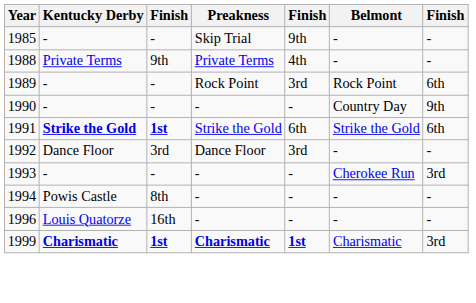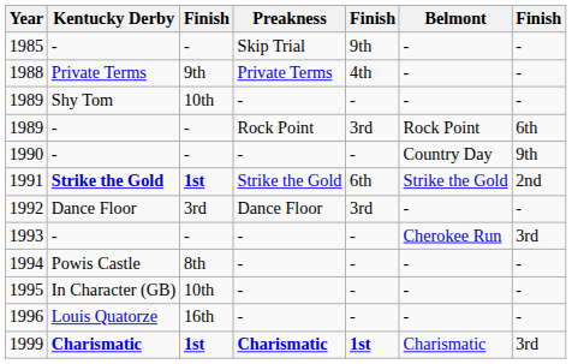 <table class="wikitable">
 <tr>
 <th>Year</th>
 <th>Kentucky Derby</th>
 <th>Finish</th>
 <th>Preakness</th>
 <th>Finish</th>
 <th>Belmont</th>
 <th>Finish</th>
 </tr>
 <tr>
 <td>1985</td>
 <td>-</td>
 <td>-</td>
 <td>Skip Trial</td>
 <td>9th</td>
 <td>-</td>
 <td>-</td>
 </tr>
 <tr>
 <td>1988</td>
 <td><a href='#'>Private Terms</a></td>
 <td>9th</td>
 <td><a href='#'>Private Terms</a></td>
 <td>4th</td>
 <td>-</td>
 <td>-</td>
 </tr>
 <tr>
 <td>1989</td>
+<td>Shy Tom</td>
+<td>10th</td>
+<td>-</td>
+<td>-</td>
+<td>-</td>
+<td>-</td>
+</tr>
+<tr>
+<td>1989</td>
 <td>-</td>
 <td>-</td>
 <td>Rock Point</td>
 <td>3rd</td>
 <td>Rock Point</td>
 <td>6th</td>
 </tr>
 <tr>
 <td>1990</td>
 <td>-</td>
 <td>-</td>
 <td>-</td>
 <td>-</td>
 <td>Country Day</td>
 <td>9th</td>
 </tr>
 <tr>
 <td>1991</td>
 <td><strong><a href='#'>Strike the Gold</a></strong></td>
 <td><strong><a href='#'>1st</a></strong></td>
 <td><a href='#'>Strike the Gold</a></td>
 <td>6th</td>
 <td><a href='#'>Strike the Gold</a></td>
-<td>6th</td>
+<td>2nd</td>
 </tr>
 <tr>
 <td>1992</td>
 <td>Dance Floor</td>
 <td>3rd</td>
 <td>Dance Floor</td>
 <td>3rd</td>
 <td>-</td>
 <td>-</td>
 </tr>
 <tr>
 <td>1993</td>
 <td>-</td>
 <td>-</td>
 <td>-</td>
 <td>-</td>
 <td><a href='#'>Cherokee Run</a></td>
 <td>3rd</td>
 </tr>
 <tr>
 <td>1994</td>
 <td>Powis Castle</td>
 <td>8th</td>
 <td>-</td>
 <td>-</td>
 <td>-</td>
 <td>-</td>
 </tr>
 <tr>
+<td>1995</td>
+<td>In Character (GB)</td>
+<td>10th</td>
+<td>-</td>
+<td>-</td>
+<td>-</td>
+<td>-</td>
+</tr>
+<tr>
 <td>1996</td>
 <td><a href='#'>Louis Quatorze</a></td>
 <td>16th</td>
 <td>-</td>
 <td>-</td>
 <td>-</td>
 <td>-</td>
 </tr>
 <tr>
 <td>1999</td>
 <td><strong><a href='#'>Charismatic</a></strong></td>
 <td><strong><a href='#'>1st</a></strong></td>
 <td><strong><a href='#'>Charismatic</a></strong></td>
 <td><strong><a href='#'>1st</a></strong></td>
 <td><a href='#'>Charismatic</a></td>
 <td>3rd</td>
 </tr>
 </table>
